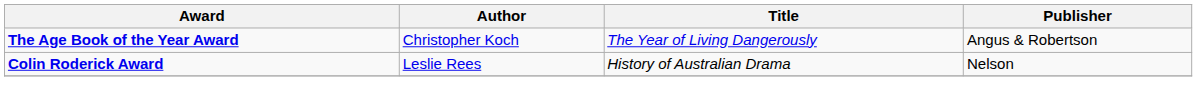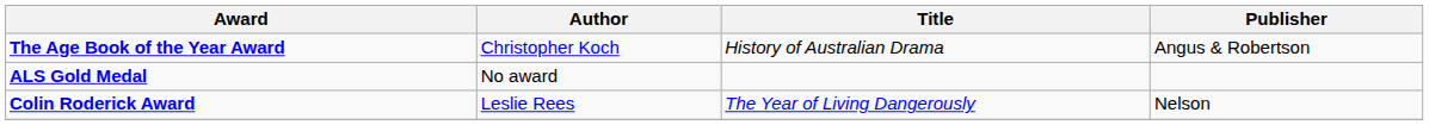 <table class="wikitable" width=100%>
 <tr>
 <th>Award</th>
 <th>Author</th>
 <th>Title</th>
 <th>Publisher</th>
 </tr>
 <tr>
 <td><strong><a href='#'>The Age Book of the Year Award</a></strong></td>
 <td><a href='#'>Christopher Koch</a></td>
-<td><em><a href='#'>The Year of Living Dangerously</a></em></td>
+<td><em>History of Australian Drama</em></td>
 <td>Angus & Robertson</td>
+</tr>
+<tr>
+<td><strong><a href='#'>ALS Gold Medal</a></strong></td>
+<td>No award</td>
+<td></td>
+<td></td>
 </tr>
 <tr>
 <td><strong><a href='#'>Colin Roderick Award</a></strong></td>
 <td><a href='#'>Leslie Rees</a></td>
-<td><em>History of Australian Drama</em></td>
+<td><em><a href='#'>The Year of Living Dangerously</a></em></td>
 <td>Nelson</td>
 </tr>
 <tr>
 </tr>
 </table>
